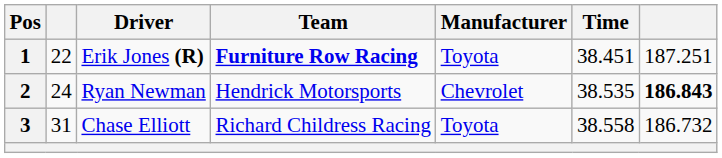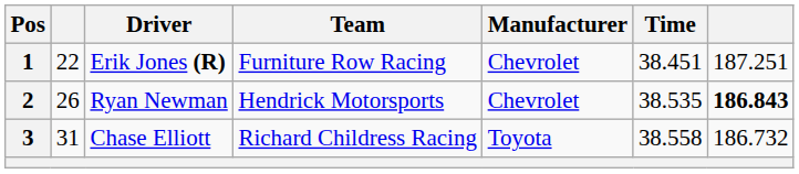 <table class="wikitable" style="font-size:95%">
 <tr>
 <th>Pos</th>
 <th></th>
 <th>Driver</th>
 <th>Team</th>
 <th>Manufacturer</th>
 <th>Time</th>
 <th></th>
 </tr>
 <tr>
 <th>1</th>
 <td>22</td>
 <td><a href='#'>Erik Jones</a> <strong>(R)</strong></td>
-<td><strong><a href='#'>Furniture Row Racing</a></strong></td>
-<td><a href='#'>Toyota</a></td>
+<td><a href='#'>Furniture Row Racing</a></td>
+<td><a href='#'>Chevrolet</a></td>
 <td>38.451</td>
 <td>187.251</td>
 </tr>
 <tr>
 <th>2</th>
-<td>24</td>
+<td>26</td>
 <td><a href='#'>Ryan Newman</a></td>
 <td><a href='#'>Hendrick Motorsports</a></td>
 <td><a href='#'>Chevrolet</a></td>
 <td>38.535</td>
 <td><strong>186.843</strong></td>
 </tr>
 <tr>
 <th>3</th>
 <td>31</td>
 <td><a href='#'>Chase Elliott</a></td>
 <td><a href='#'>Richard Childress Racing</a></td>
 <td><a href='#'>Toyota</a></td>
 <td>38.558</td>
 <td>186.732</td>
 </tr>
 <tr>
 <th colspan="7"></th>
 </tr>
 </table>
